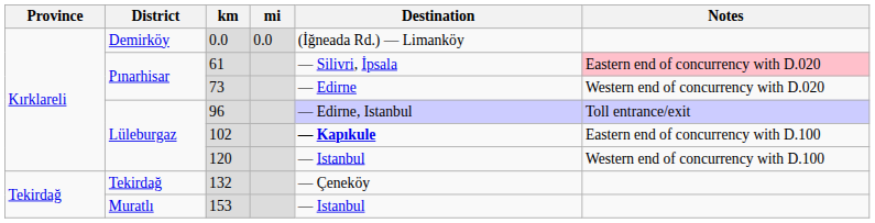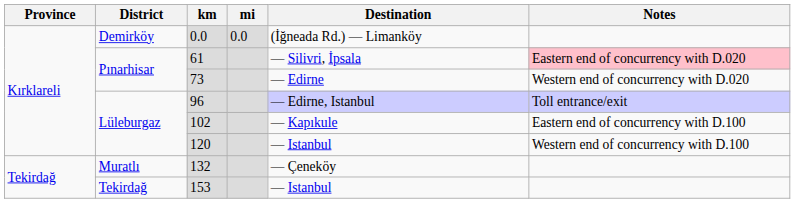 <table class="wikitable">
 <tr>
 <th width=100>Province</th>
 <th width=100>District</th>
 <th width=40>km</th>
 <th width=40>mi</th>
 <th width=300>Destination</th>
 <th width=300>Notes</th>
 </tr>
 <tr>
 <td rowspan="6"><a href='#'>Kırklareli</a></td>
 <td><a href='#'>Demirköy</a></td>
 <td style='background: #dcdcdc'>0.0</td>
 <td style='background: #dcdcdc'>0.0</td>
 <td> (İğneada Rd.) — Limanköy</td>
 <td></td>
 </tr>
 <tr>
 <td rowspan="2"><a href='#'>Pınarhisar</a></td>
 <td style='background: #dcdcdc'>61</td>
 <td style='background: #dcdcdc'></td>
 <td> — <a href='#'>Silivri</a>, <a href='#'>İpsala</a></td>
 <td style="background: pink;">Eastern end of concurrency with D.020</td>
 </tr>
 <tr>
 <td style='background: #dcdcdc'>73</td>
 <td style='background: #dcdcdc'></td>
 <td> — <a href='#'>Edirne</a></td>
 <td>Western end of concurrency with D.020</td>
 </tr>
 <tr>
 <td rowspan="3"><a href='#'>Lüleburgaz</a></td>
 <td style='background: #dcdcdc'>96</td>
 <td style='background: #dcdcdc'></td>
 <td style='background: #ccccff'> — Edirne, Istanbul</td>
 <td style='background: #ccccff'>Toll entrance/exit</td>
 </tr>
 <tr>
 <td style='background: #dcdcdc'>102</td>
 <td style='background: #dcdcdc'></td>
-<td><strong> — <a href='#'>Kapıkule</a></strong></td>
+<td> — <a href='#'>Kapıkule</a></td>
 <td>Eastern end of concurrency with D.100</td>
 </tr>
 <tr>
 <td style='background: #dcdcdc'>120</td>
 <td style='background: #dcdcdc'></td>
 <td> — <a href='#'>Istanbul</a></td>
 <td>Western end of concurrency with D.100</td>
 </tr>
 <tr>
 <td rowspan="2"><a href='#'>Tekirdağ</a></td>
-<td><a href='#'>Tekirdağ</a></td>
+<td><a href='#'>Muratlı</a></td>
 <td style='background: #dcdcdc'>132</td>
 <td style='background: #dcdcdc'></td>
 <td> — Çeneköy</td>
 <td></td>
 </tr>
 <tr>
-<td><a href='#'>Muratlı</a></td>
+<td><a href='#'>Tekirdağ</a></td>
 <td style='background: #dcdcdc'>153</td>
 <td style='background: #dcdcdc'></td>
 <td> — <a href='#'>Istanbul</a></td>
 <td></td>
 </tr>
 </table>
